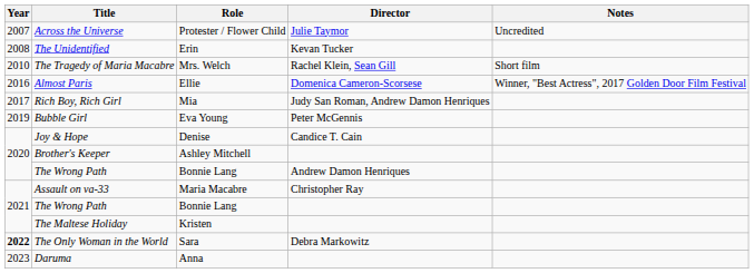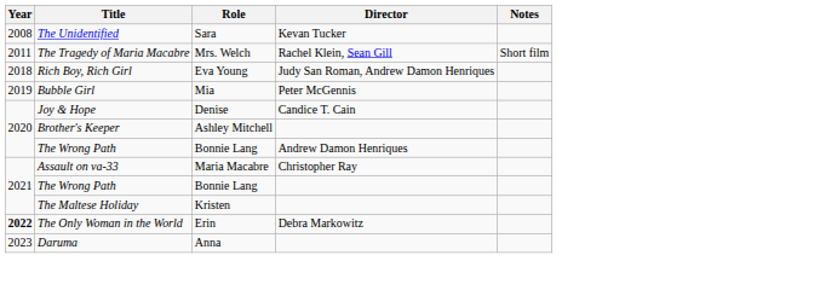 <table class="wikitable">
 <tr>
 <th>Year</th>
 <th>Title</th>
 <th>Role</th>
 <th>Director</th>
 <th>Notes</th>
 </tr>
 <tr>
-<td>2007</td>
-<td><em><a href='#'>Across the Universe</a></em></td>
-<td>Protester / Flower Child</td>
-<td><a href='#'>Julie Taymor</a></td>
-<td>Uncredited</td>
-</tr>
-<tr>
 <td>2008</td>
 <td><em><a href='#'>The Unidentified</a></em></td>
-<td>Erin</td>
+<td>Sara</td>
 <td>Kevan Tucker</td>
 </tr>
 <tr>
-<td>2010</td>
+<td>2011</td>
 <td><em>The Tragedy of Maria Macabre</em></td>
 <td>Mrs. Welch</td>
 <td>Rachel Klein, <a href='#'>Sean Gill</a></td>
 <td>Short film</td>
 </tr>
 <tr>
-<td>2016</td>
-<td><em><a href='#'>Almost Paris</a></em></td>
-<td>Ellie</td>
-<td><a href='#'>Domenica Cameron-Scorsese</a></td>
-<td>Winner, "Best Actress", 2017 <a href='#'>Golden Door Film Festival</a></td>
-</tr>
-<tr>
-<td>2017</td>
+<td>2018</td>
 <td><em>Rich Boy, Rich Girl</em></td>
-<td>Mia</td>
+<td>Eva Young</td>
 <td>Judy San Roman, Andrew Damon Henriques</td>
 <td></td>
 </tr>
 <tr>
 <td>2019</td>
 <td><em>Bubble Girl</em></td>
-<td>Eva Young</td>
+<td>Mia</td>
 <td>Peter McGennis</td>
 <td></td>
 </tr>
 <tr>
 <td rowspan=3>2020</td>
 <td><em>Joy & Hope</em></td>
 <td>Denise</td>
 <td>Candice T. Cain</td>
 <td></td>
 </tr>
 <tr>
 <td><em>Brother's Keeper</em></td>
 <td>Ashley Mitchell</td>
 <td></td>
 <td></td>
 </tr>
 <tr>
 <td><em>The Wrong Path</em></td>
 <td>Bonnie Lang</td>
 <td>Andrew Damon Henriques</td>
 <td></td>
 </tr>
 <tr>
 <td rowspan=3>2021</td>
 <td><em>Assault on va-33</em></td>
 <td>Maria Macabre</td>
 <td>Christopher Ray</td>
 <td></td>
 </tr>
 <tr>
 <td><em>The Wrong Path</em></td>
 <td>Bonnie Lang</td>
 <td></td>
 <td></td>
 </tr>
 <tr>
 <td><em>The Maltese Holiday</em></td>
 <td>Kristen</td>
 <td></td>
 <td></td>
 </tr>
 <tr>
 <td><strong>2022</strong></td>
 <td><em>The Only Woman in the World</em></td>
-<td>Sara</td>
+<td>Erin</td>
 <td>Debra Markowitz</td>
 <td></td>
 </tr>
 <tr>
 <td>2023</td>
 <td><em>Daruma</em></td>
 <td>Anna</td>
 <td></td>
 <td></td>
 </tr>
 </table>
